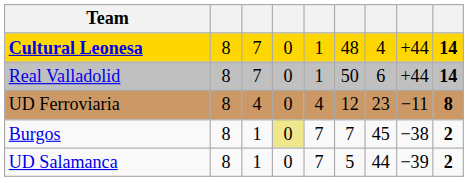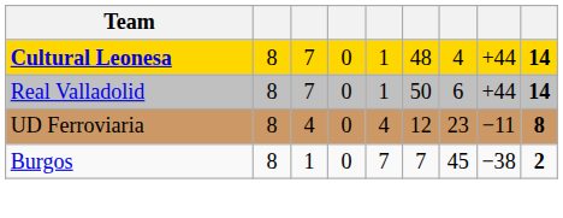 <table class="wikitable" style="text-align:center">
 <tr>
 <th width="175">Team</th>
 <th width="20"></th>
 <th width="20"></th>
 <th width="20"></th>
 <th width="20"></th>
 <th width="20"></th>
 <th width="20"></th>
 <th width="20"></th>
 <th width="20"></th>
 </tr>
 <tr bgcolor=gold>
 <td align=left><strong><a href='#'>Cultural Leonesa</a></strong></td>
 <td>8</td>
 <td>7</td>
 <td>0</td>
 <td>1</td>
 <td>48</td>
 <td>4</td>
 <td>+44</td>
 <td><strong>14</strong></td>
 </tr>
 <tr bgcolor=silver>
 <td align=left><a href='#'>Real Valladolid</a></td>
 <td>8</td>
 <td>7</td>
 <td>0</td>
 <td>1</td>
 <td>50</td>
 <td>6</td>
 <td>+44</td>
 <td><strong>14</strong></td>
 </tr>
 <tr bgcolor=#cc9966>
 <td align=left>UD Ferroviaria</td>
 <td>8</td>
 <td>4</td>
 <td>0</td>
 <td>4</td>
 <td>12</td>
 <td>23</td>
 <td>−11</td>
 <td><strong>8</strong></td>
 </tr>
 <tr>
 <td align=left><a href='#'>Burgos</a></td>
 <td>8</td>
 <td>1</td>
-<td style="background: khaki;">0</td>
+<td>0</td>
 <td>7</td>
 <td>7</td>
 <td>45</td>
 <td>−38</td>
 <td><strong>2</strong></td>
 </tr>
-<tr>
-<td align=left><a href='#'>UD Salamanca</a></td>
-<td>8</td>
-<td>1</td>
-<td>0</td>
-<td>7</td>
-<td>5</td>
-<td>44</td>
-<td>−39</td>
-<td><strong>2</strong></td>
-</tr>
 </table>
